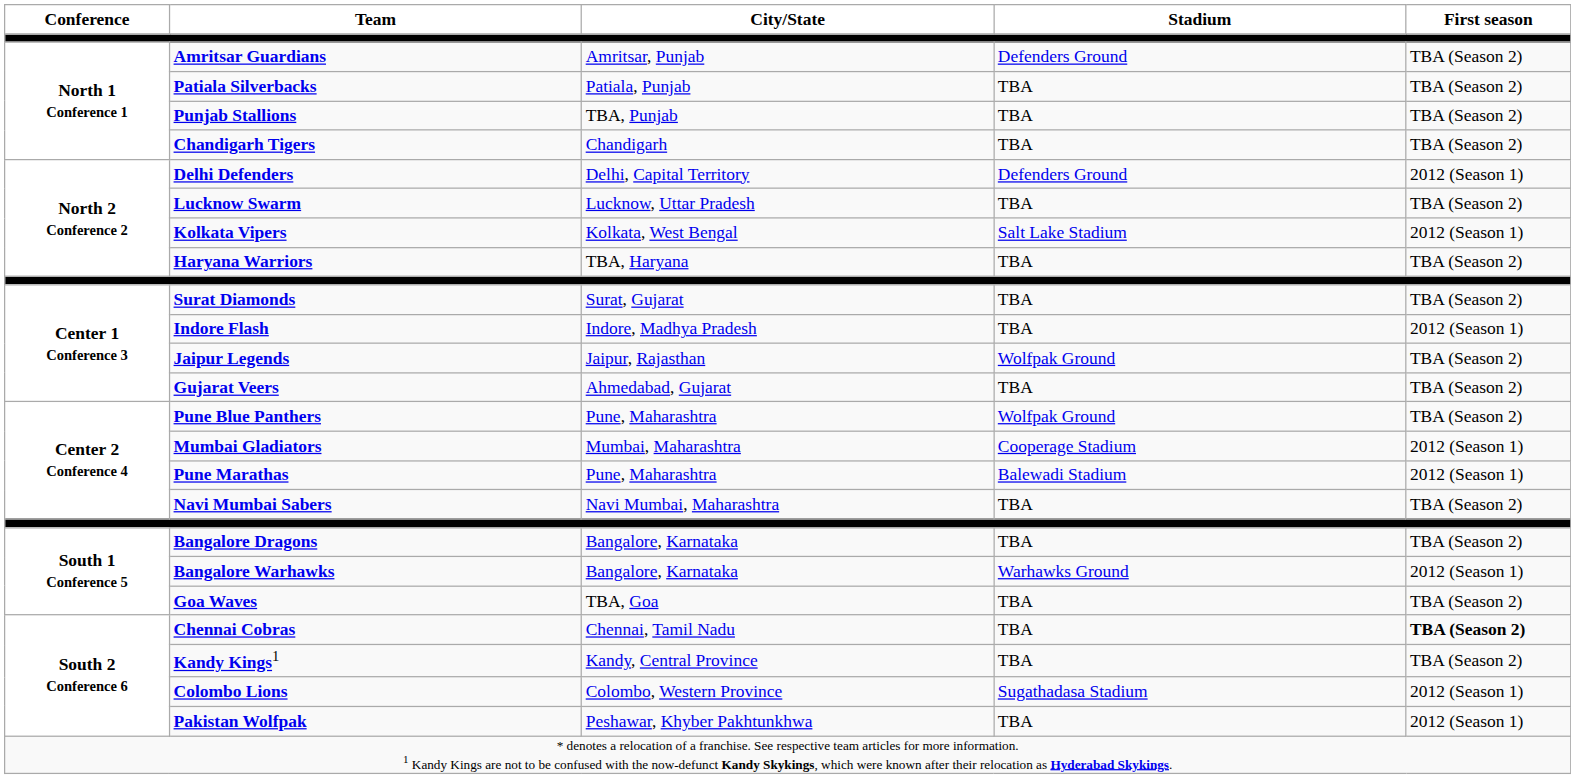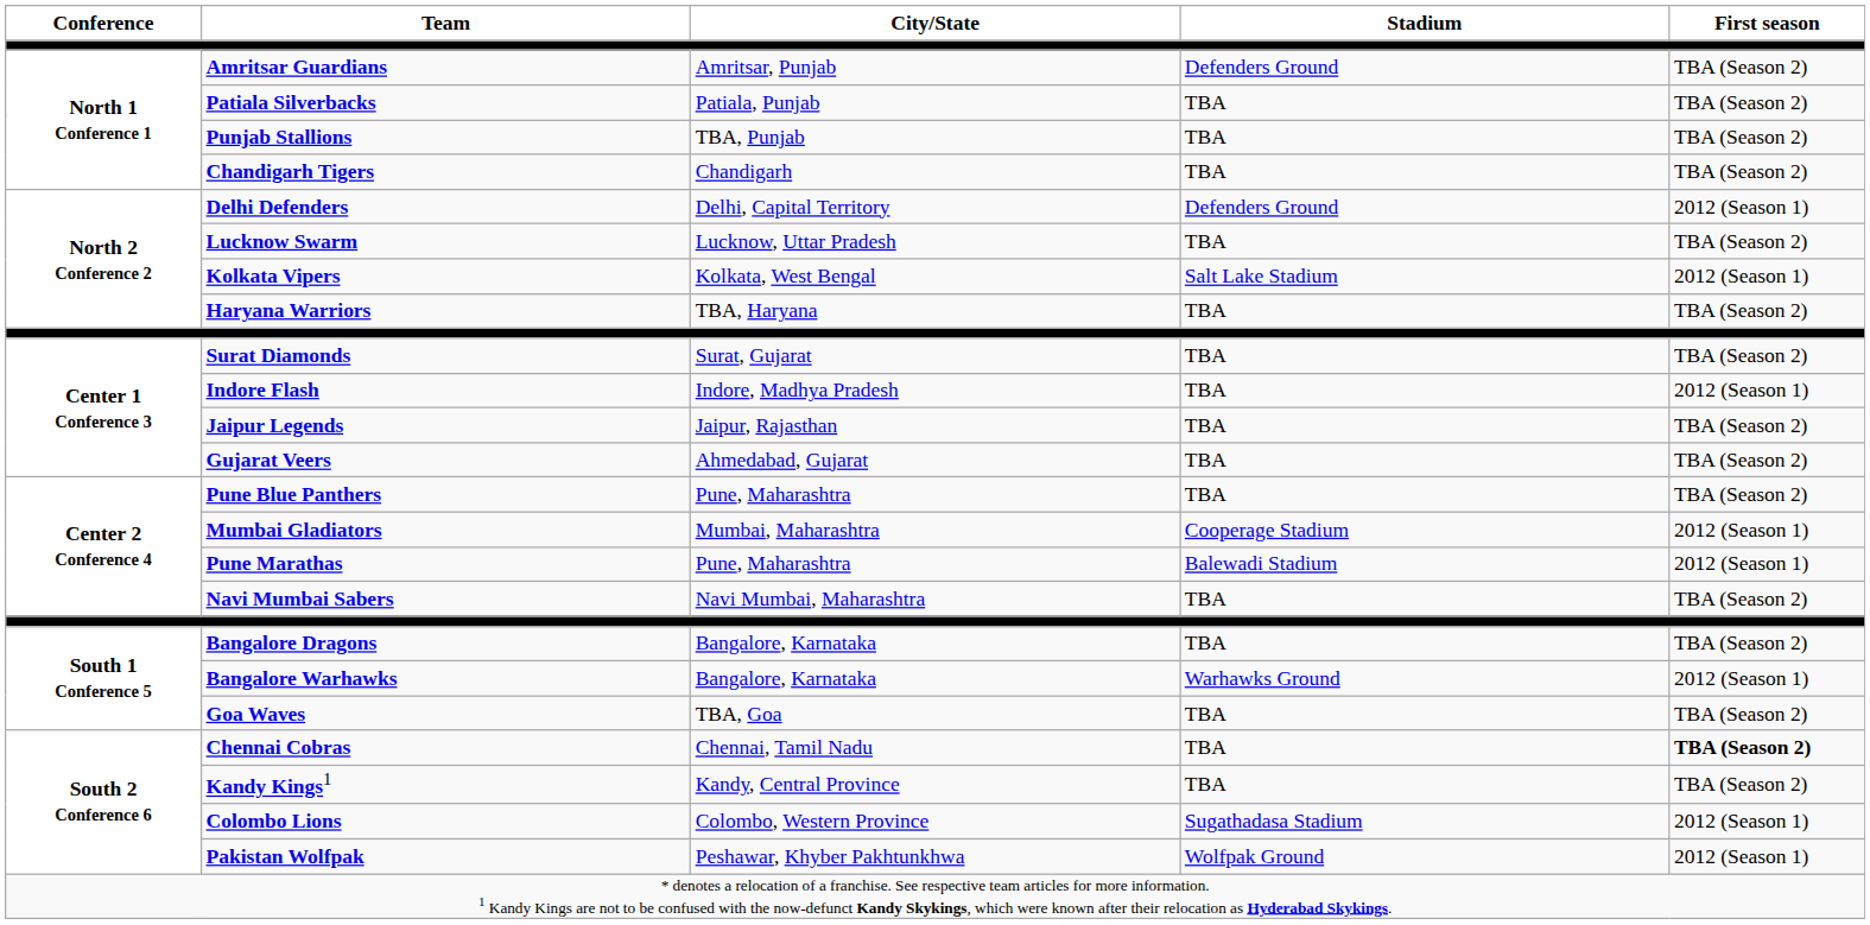 <table class="wikitable plainrowheaders" style="width:100%; font-size:88%;">
 <tr>
 <th style="background:white; width:10%" scope="col">Conference</th>
 <th style="background:white; width:25%" scope="col">Team</th>
 <th style="background:white; width:25%" scope="col">City/State</th>
 <th style="background:white; width:25%" scope="col">Stadium</th>
 <th style="background:white; width:10%" scope="col">First season</th>
 </tr>
 <tr>
 <th style=background:Black colspan="5"></th>
 </tr>
 <tr>
 <th rowspan=4 style="background:white;">North 1<br><small>Conference 1</small></th>
 <td><strong><a href='#'>Amritsar Guardians</a></strong></td>
 <td> <a href='#'>Amritsar</a>, <a href='#'>Punjab</a></td>
 <td><a href='#'>Defenders Ground</a></td>
 <td>TBA (Season 2)</td>
 </tr>
 <tr>
 <td><strong><a href='#'>Patiala Silverbacks</a></strong></td>
 <td> <a href='#'>Patiala</a>, <a href='#'>Punjab</a></td>
 <td>TBA</td>
 <td>TBA (Season 2)</td>
 </tr>
 <tr>
 <td><strong><a href='#'>Punjab Stallions</a></strong></td>
 <td> TBA, <a href='#'>Punjab</a></td>
 <td>TBA</td>
 <td>TBA (Season 2)</td>
 </tr>
 <tr>
 <td><strong><a href='#'>Chandigarh Tigers</a></strong></td>
 <td> <a href='#'>Chandigarh</a></td>
 <td>TBA</td>
 <td>TBA (Season 2)</td>
 </tr>
 <tr>
 <th rowspan=4 style="background:white;">North 2<br><small>Conference 2</small></th>
 <td><strong><a href='#'>Delhi Defenders</a></strong></td>
 <td> <a href='#'>Delhi</a>, <a href='#'>Capital Territory</a></td>
 <td><a href='#'>Defenders Ground</a></td>
 <td>2012 (Season 1)</td>
 </tr>
 <tr>
 <td><strong><a href='#'>Lucknow Swarm</a></strong></td>
 <td> <a href='#'>Lucknow</a>, <a href='#'>Uttar Pradesh</a></td>
 <td>TBA</td>
 <td>TBA (Season 2)</td>
 </tr>
 <tr>
 <td><strong><a href='#'>Kolkata Vipers</a></strong></td>
 <td> <a href='#'>Kolkata</a>, <a href='#'>West Bengal</a></td>
 <td><a href='#'>Salt Lake Stadium</a></td>
 <td>2012 (Season 1)</td>
 </tr>
 <tr>
 <td><strong><a href='#'>Haryana Warriors</a></strong></td>
 <td> TBA, <a href='#'>Haryana</a></td>
 <td>TBA</td>
 <td>TBA (Season 2)</td>
 </tr>
 <tr>
 <th style=background:Black colspan="8"></th>
 </tr>
 <tr>
 <th rowspan=4 style="background:white;">Center 1<br><small>Conference 3</small></th>
 <td><strong><a href='#'>Surat Diamonds</a></strong></td>
 <td> <a href='#'>Surat</a>, <a href='#'>Gujarat</a></td>
 <td>TBA</td>
 <td>TBA (Season 2)</td>
 </tr>
 <tr>
 <td><strong><a href='#'>Indore Flash</a></strong></td>
 <td> <a href='#'>Indore</a>, <a href='#'>Madhya Pradesh</a></td>
 <td>TBA</td>
 <td>2012 (Season 1)</td>
 </tr>
 <tr>
 <td><strong><a href='#'>Jaipur Legends</a></strong></td>
 <td> <a href='#'>Jaipur</a>, <a href='#'>Rajasthan</a></td>
-<td><a href='#'>Wolfpak Ground</a></td>
+<td>TBA</td>
 <td>TBA (Season 2)</td>
 </tr>
 <tr>
 <td><strong><a href='#'>Gujarat Veers</a></strong></td>
 <td> <a href='#'>Ahmedabad</a>, <a href='#'>Gujarat</a></td>
 <td>TBA</td>
 <td>TBA (Season 2)</td>
 </tr>
 <tr>
 <th rowspan=4 style="background:white;">Center 2<br><small>Conference 4</small></th>
 <td><strong><a href='#'>Pune Blue Panthers</a></strong></td>
 <td> <a href='#'>Pune</a>, <a href='#'>Maharashtra</a></td>
-<td><a href='#'>Wolfpak Ground</a></td>
+<td>TBA</td>
 <td>TBA (Season 2)</td>
 </tr>
 <tr>
 <td><strong><a href='#'>Mumbai Gladiators</a></strong></td>
 <td> <a href='#'>Mumbai</a>, <a href='#'>Maharashtra</a></td>
 <td><a href='#'>Cooperage Stadium</a></td>
 <td>2012 (Season 1)</td>
 </tr>
 <tr>
 <td><strong><a href='#'>Pune Marathas</a></strong></td>
 <td> <a href='#'>Pune</a>, <a href='#'>Maharashtra</a></td>
 <td><a href='#'>Balewadi Stadium</a></td>
 <td>2012 (Season 1)</td>
 </tr>
 <tr>
 <td><strong><a href='#'>Navi Mumbai Sabers</a></strong></td>
 <td> <a href='#'>Navi Mumbai</a>, <a href='#'>Maharashtra</a></td>
 <td>TBA</td>
 <td>TBA (Season 2)</td>
 </tr>
 <tr>
 <th style=background:Black colspan="8"></th>
 </tr>
 <tr>
 <th rowspan=3 style="background:white;">South 1<br><small>Conference 5</small></th>
 <td><strong><a href='#'>Bangalore Dragons</a></strong></td>
 <td> <a href='#'>Bangalore</a>, <a href='#'>Karnataka</a></td>
 <td>TBA</td>
 <td>TBA (Season 2)</td>
 </tr>
 <tr>
 <td><strong><a href='#'>Bangalore Warhawks</a></strong></td>
 <td> <a href='#'>Bangalore</a>, <a href='#'>Karnataka</a></td>
 <td><a href='#'>Warhawks Ground</a></td>
 <td>2012 (Season 1)</td>
 </tr>
 <tr>
 <td><strong><a href='#'>Goa Waves</a></strong></td>
 <td> TBA, <a href='#'>Goa</a></td>
 <td>TBA</td>
 <td>TBA (Season 2)</td>
 </tr>
 <tr>
 <th rowspan=4 style="background:white;">South 2<br><small>Conference 6</small></th>
 <td><strong><a href='#'>Chennai Cobras</a></strong></td>
 <td> <a href='#'>Chennai</a>, <a href='#'>Tamil Nadu</a></td>
 <td>TBA</td>
 <td><strong>TBA (Season 2)</strong></td>
 </tr>
 <tr>
 <td><strong><a href='#'>Kandy Kings</a></strong><sup>1</sup></td>
 <td> <a href='#'>Kandy</a>, <a href='#'>Central Province</a></td>
 <td>TBA</td>
 <td>TBA (Season 2)</td>
 </tr>
 <tr>
 <td><strong><a href='#'>Colombo Lions</a></strong></td>
 <td> <a href='#'>Colombo</a>, <a href='#'>Western Province</a></td>
 <td><a href='#'>Sugathadasa Stadium</a></td>
 <td>2012 (Season 1)</td>
 </tr>
 <tr>
 <td><strong><a href='#'>Pakistan Wolfpak</a></strong></td>
 <td> <a href='#'>Peshawar</a>, <a href='#'>Khyber Pakhtunkhwa</a></td>
-<td>TBA</td>
+<td><a href='#'>Wolfpak Ground</a></td>
 <td>2012 (Season 1)</td>
 </tr>
 <tr style="text-align:center">
 <td colspan="7" style="font-size:8pt">* denotes a relocation of a franchise. See respective team articles for more information.<br><sup>1</sup> Kandy Kings are not to be confused with the now-defunct <strong>Kandy Skykings</strong>, which were known after their relocation as <strong><a href='#'>Hyderabad Skykings</a></strong>.</td>
 </tr>
 </table>
